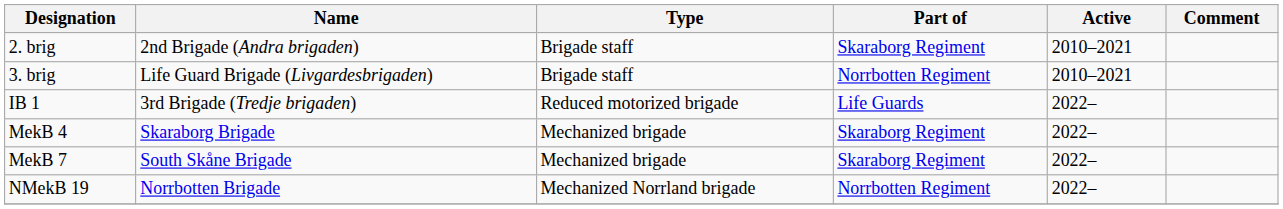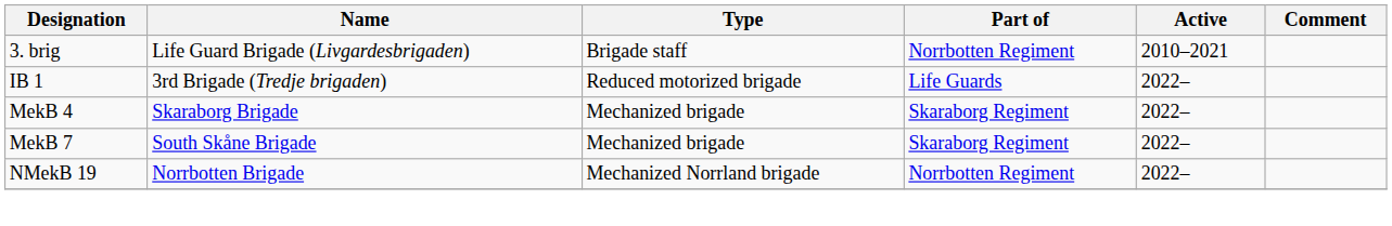 <table class="wikitable sortable" width="90%">
 <tr>
 <th>Designation</th>
 <th>Name</th>
 <th>Type</th>
 <th>Part of</th>
 <th>Active</th>
 <th>Comment</th>
-</tr>
-<tr>
-<td>2. brig</td>
-<td>2nd Brigade (<em>Andra brigaden</em>)</td>
-<td>Brigade staff</td>
-<td><a href='#'>Skaraborg Regiment</a></td>
-<td>2010–2021</td>
-<td></td>
 </tr>
 <tr>
 <td>3. brig</td>
 <td>Life Guard Brigade (<em>Livgardesbrigaden</em>)</td>
 <td>Brigade staff</td>
 <td><a href='#'>Norrbotten Regiment</a></td>
 <td>2010–2021</td>
 <td></td>
 </tr>
 <tr>
 <td>IB 1</td>
 <td>3rd Brigade (<em>Tredje brigaden</em>)</td>
 <td>Reduced motorized brigade</td>
 <td><a href='#'>Life Guards</a></td>
 <td>2022–</td>
 <td></td>
 </tr>
 <tr>
 <td>MekB 4</td>
 <td><a href='#'>Skaraborg Brigade</a></td>
 <td>Mechanized brigade</td>
 <td><a href='#'>Skaraborg Regiment</a></td>
 <td>2022–</td>
 <td></td>
 </tr>
 <tr>
 <td>MekB 7</td>
 <td><a href='#'>South Skåne Brigade</a></td>
 <td>Mechanized brigade</td>
 <td><a href='#'>Skaraborg Regiment</a></td>
 <td>2022–</td>
 <td></td>
 </tr>
 <tr>
 <td>NMekB 19</td>
 <td><a href='#'>Norrbotten Brigade</a></td>
 <td>Mechanized Norrland brigade</td>
 <td><a href='#'>Norrbotten Regiment</a></td>
 <td>2022–</td>
 <td></td>
 </tr>
 <tr>
 </tr>
 </table>
